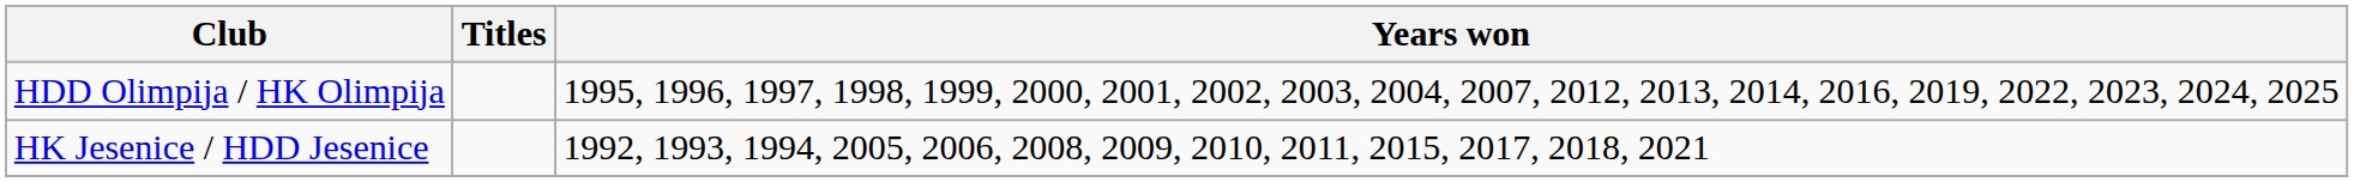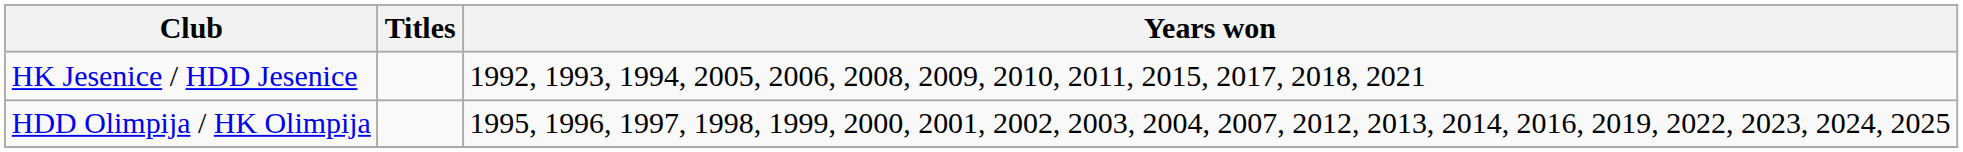 <table class="wikitable">
 <tr>
 <th>Club</th>
 <th>Titles</th>
 <th>Years won</th>
 </tr>
 <tr>
+<td><a href='#'>HK Jesenice</a> / <a href='#'>HDD Jesenice</a></td>
+<td></td>
+<td>1992, 1993, 1994, 2005, 2006, 2008, 2009, 2010, 2011, 2015, 2017, 2018, 2021</td>
+</tr>
+<tr>
 <td><a href='#'>HDD Olimpija</a> / <a href='#'>HK Olimpija</a></td>
 <td></td>
 <td>1995, 1996, 1997, 1998, 1999, 2000, 2001, 2002, 2003, 2004, 2007, 2012, 2013, 2014, 2016, 2019, 2022, 2023, 2024, 2025</td>
 </tr>
 <tr>
-<td><a href='#'>HK Jesenice</a> / <a href='#'>HDD Jesenice</a></td>
-<td></td>
-<td>1992, 1993, 1994, 2005, 2006, 2008, 2009, 2010, 2011, 2015, 2017, 2018, 2021</td>
-</tr>
-<tr>
 </tr>
 </table>
